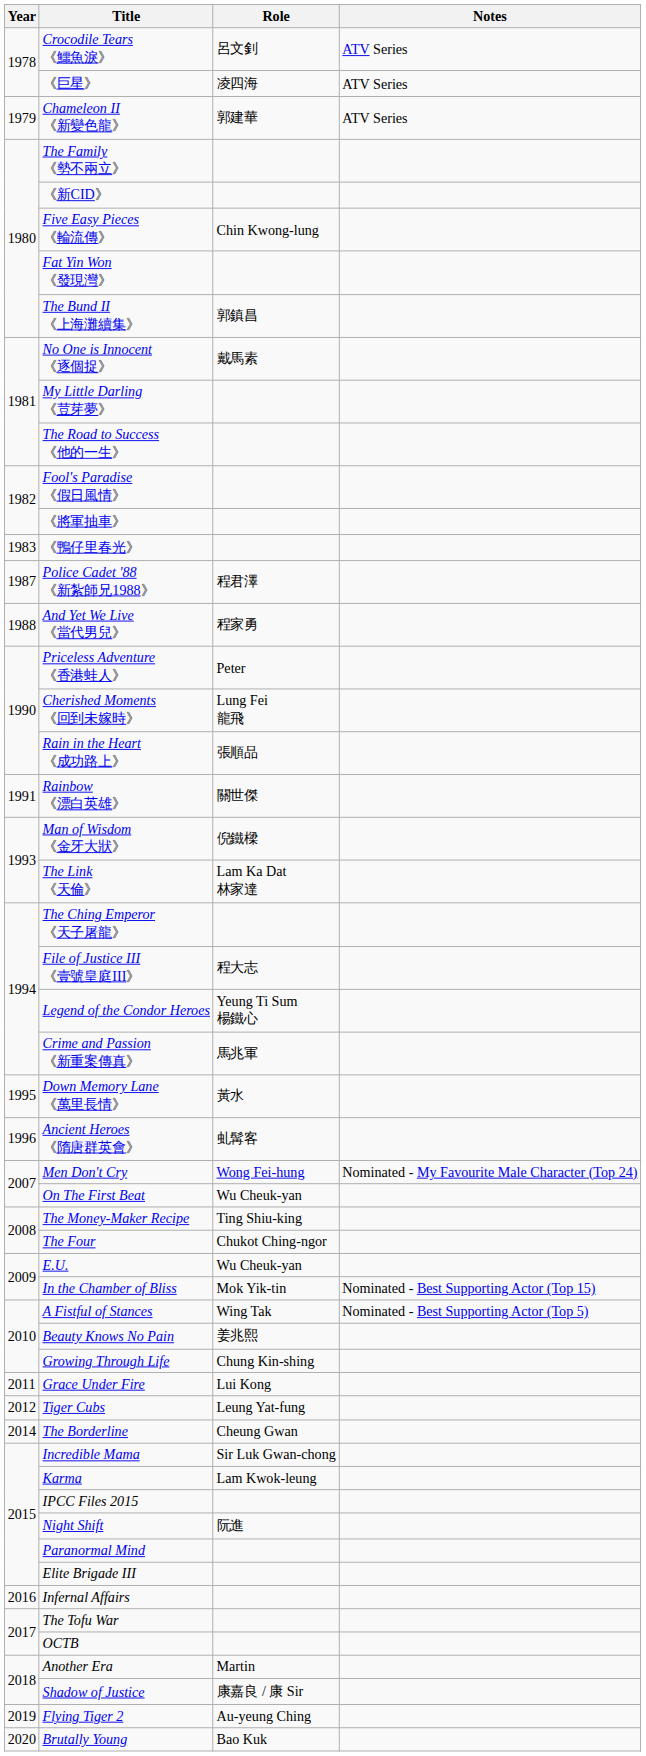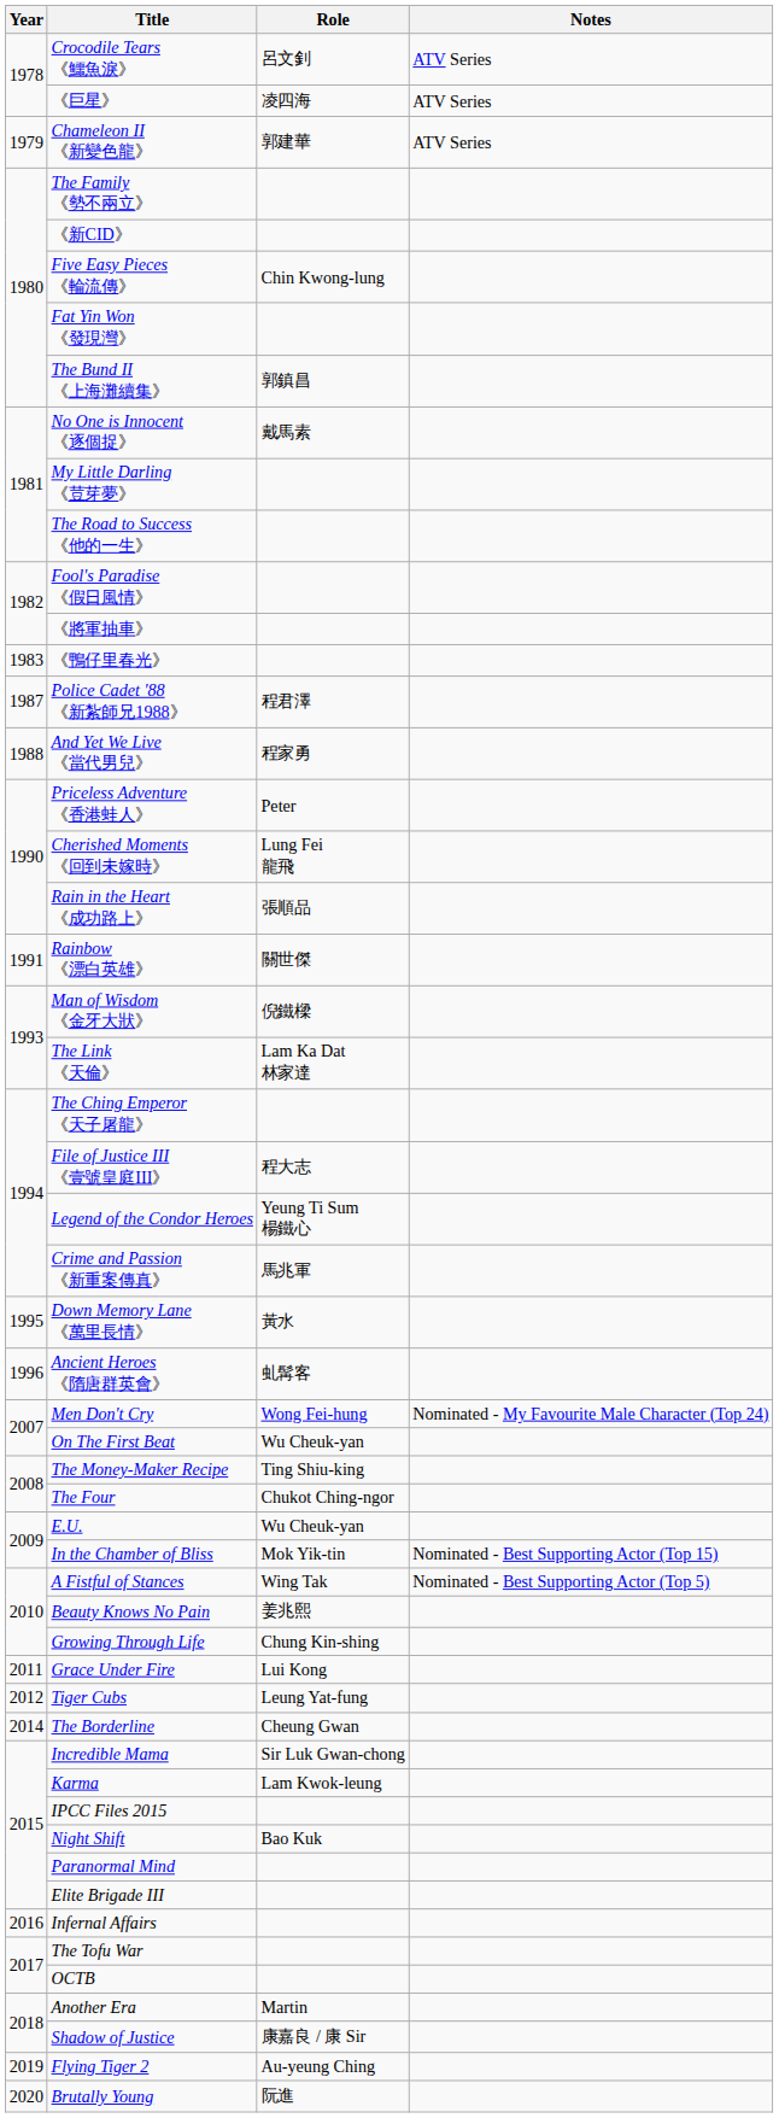 <table class="wikitable" style="font-size: 95%;">
 <tr>
 <th>Year</th>
 <th>Title</th>
 <th>Role</th>
 <th>Notes</th>
 </tr>
 <tr>
 <td rowspan="2">1978</td>
 <td><em><a href='#'>Crocodile Tears</a></em> <br> 《<a href='#'>鱷魚淚</a>》</td>
 <td>呂文釗</td>
 <td><a href='#'>ATV</a> Series</td>
 </tr>
 <tr>
 <td>《<a href='#'>巨星</a>》</td>
 <td>凌四海</td>
 <td>ATV Series</td>
 </tr>
 <tr>
 <td rowspan="1">1979</td>
 <td><em><a href='#'>Chameleon II</a></em> <br> 《<a href='#'>新變色龍</a>》</td>
 <td>郭建華</td>
 <td>ATV Series</td>
 </tr>
 <tr>
 <td rowspan="5">1980</td>
 <td><em><a href='#'>The Family</a></em> <br> 《<a href='#'>勢不兩立</a>》</td>
 <td></td>
 <td></td>
 </tr>
 <tr>
 <td>《<a href='#'>新CID</a>》</td>
 <td></td>
 <td></td>
 </tr>
 <tr>
 <td><em><a href='#'>Five Easy Pieces</a></em> <br> 《<a href='#'>輪流傳</a>》</td>
 <td>Chin Kwong-lung</td>
 <td></td>
 </tr>
 <tr>
 <td><em><a href='#'>Fat Yin Won</a></em> <br> 《<a href='#'>發現灣</a>》</td>
 <td></td>
 <td></td>
 </tr>
 <tr>
 <td><em><a href='#'>The Bund II</a></em> <br> 《<a href='#'>上海灘續集</a>》</td>
 <td>郭鎮昌</td>
 <td></td>
 </tr>
 <tr>
 <td rowspan="3">1981</td>
 <td><em><a href='#'>No One is Innocent</a></em> <br> 《<a href='#'>逐個捉</a>》</td>
 <td>戴馬素</td>
 <td></td>
 </tr>
 <tr>
 <td><em><a href='#'>My Little Darling</a></em> <br> 《<a href='#'>荳芽夢</a>》</td>
 <td></td>
 <td></td>
 </tr>
 <tr>
 <td><em><a href='#'>The Road to Success</a></em> <br> 《<a href='#'>他的一生</a>》</td>
 <td></td>
 <td></td>
 </tr>
 <tr>
 <td rowspan="2">1982</td>
 <td><em><a href='#'>Fool's Paradise</a></em> <br> 《<a href='#'>假日風情</a>》</td>
 <td></td>
 <td></td>
 </tr>
 <tr>
 <td>《<a href='#'>將軍抽車</a>》</td>
 <td></td>
 <td></td>
 </tr>
 <tr>
 <td rowspan="1">1983</td>
 <td>《<a href='#'>鴨仔里春光</a>》</td>
 <td></td>
 <td></td>
 </tr>
 <tr>
 <td rowspan="1">1987</td>
 <td><em><a href='#'>Police Cadet '88</a></em> <br> 《<a href='#'>新紮師兄1988</a>》</td>
 <td>程君澤</td>
 <td></td>
 </tr>
 <tr>
 <td rowspan="1">1988</td>
 <td><em><a href='#'>And Yet We Live</a></em> <br> 《<a href='#'>當代男兒</a>》</td>
 <td>程家勇</td>
 <td></td>
 </tr>
 <tr>
 <td rowspan="3">1990</td>
 <td><em><a href='#'>Priceless Adventure</a></em> <br> 《<a href='#'>香港蛙人</a>》</td>
 <td>Peter</td>
 <td></td>
 </tr>
 <tr>
 <td><em><a href='#'>Cherished Moments</a></em> <br> 《<a href='#'>回到未嫁時</a>》</td>
 <td>Lung Fei <br> 龍飛</td>
 <td></td>
 </tr>
 <tr>
 <td><em><a href='#'>Rain in the Heart</a></em> <br> 《<a href='#'>成功路上</a>》</td>
 <td>張順品</td>
 <td></td>
 </tr>
 <tr>
 <td rowspan="1">1991</td>
 <td><em><a href='#'>Rainbow</a></em> <br> 《<a href='#'>漂白英雄</a>》</td>
 <td>關世傑</td>
 <td></td>
 </tr>
 <tr>
 <td rowspan="2">1993</td>
 <td><em><a href='#'>Man of Wisdom</a></em> <br> 《<a href='#'>金牙大狀</a>》</td>
 <td>倪鐵樑</td>
 <td></td>
 </tr>
 <tr>
 <td><em><a href='#'>The Link</a></em> <br> 《<a href='#'>天倫</a>》</td>
 <td>Lam Ka Dat <br> 林家達</td>
 <td></td>
 </tr>
 <tr>
 <td rowspan="4">1994</td>
 <td><em><a href='#'>The Ching Emperor</a></em> <br> 《<a href='#'>天子屠龍</a>》</td>
 <td></td>
 <td></td>
 </tr>
 <tr>
 <td><em><a href='#'>File of Justice III</a></em> <br> 《<a href='#'>壹號皇庭III</a>》</td>
 <td>程大志</td>
 <td></td>
 </tr>
 <tr>
 <td><em><a href='#'>Legend of the Condor Heroes</a></em></td>
 <td>Yeung Ti Sum <br> 楊鐵心</td>
 <td></td>
 </tr>
 <tr>
 <td><em><a href='#'>Crime and Passion</a></em> <br> 《<a href='#'>新重案傳真</a>》</td>
 <td>馬兆軍</td>
 <td></td>
 </tr>
 <tr>
 <td rowspan="1">1995</td>
 <td><em><a href='#'>Down Memory Lane</a></em> <br> 《<a href='#'>萬里長情</a>》</td>
 <td>黃水</td>
 <td></td>
 </tr>
 <tr>
 <td rowspan="1">1996</td>
 <td><em><a href='#'>Ancient Heroes</a></em> <br> 《<a href='#'>隋唐群英會</a>》</td>
 <td>虬髯客</td>
 <td></td>
 </tr>
 <tr>
 <td rowspan="2">2007</td>
 <td><em><a href='#'>Men Don't Cry</a></em></td>
 <td><a href='#'>Wong Fei-hung</a></td>
 <td>Nominated - <a href='#'>My Favourite Male Character (Top 24)</a></td>
 </tr>
 <tr>
 <td><em><a href='#'>On The First Beat</a></em></td>
 <td>Wu Cheuk-yan</td>
 <td></td>
 </tr>
 <tr>
 <td rowspan="2">2008</td>
 <td><em><a href='#'>The Money-Maker Recipe</a></em></td>
 <td>Ting Shiu-king</td>
 <td></td>
 </tr>
 <tr>
 <td><em><a href='#'>The Four</a></em></td>
 <td>Chukot Ching-ngor</td>
 <td></td>
 </tr>
 <tr>
 <td rowspan="2">2009</td>
 <td><em><a href='#'>E.U.</a></em></td>
 <td>Wu Cheuk-yan</td>
 <td></td>
 </tr>
 <tr>
 <td><em><a href='#'>In the Chamber of Bliss</a></em></td>
 <td>Mok Yik-tin</td>
 <td>Nominated - <a href='#'>Best Supporting Actor (Top 15)</a></td>
 </tr>
 <tr>
 <td rowspan=3>2010</td>
 <td><em><a href='#'>A Fistful of Stances</a></em></td>
 <td>Wing Tak</td>
 <td>Nominated - <a href='#'>Best Supporting Actor (Top 5)</a></td>
 </tr>
 <tr>
 <td><em><a href='#'>Beauty Knows No Pain</a></em></td>
 <td>姜兆熙</td>
 <td></td>
 </tr>
 <tr>
 <td><em><a href='#'>Growing Through Life</a></em></td>
 <td>Chung Kin-shing</td>
 <td></td>
 </tr>
 <tr>
 <td>2011</td>
 <td><em><a href='#'>Grace Under Fire</a></em></td>
 <td>Lui Kong</td>
 <td></td>
 </tr>
 <tr>
 <td>2012</td>
 <td><em><a href='#'>Tiger Cubs</a></em></td>
 <td>Leung Yat-fung</td>
 <td></td>
 </tr>
 <tr>
 <td>2014</td>
 <td><em><a href='#'>The Borderline</a></em></td>
 <td>Cheung Gwan</td>
 <td></td>
 </tr>
 <tr>
 <td rowspan=6>2015</td>
 <td><em><a href='#'>Incredible Mama</a></em></td>
 <td>Sir Luk Gwan-chong</td>
 <td></td>
 </tr>
 <tr>
 <td><em><a href='#'>Karma</a></em></td>
 <td>Lam Kwok-leung</td>
 <td></td>
 </tr>
 <tr>
 <td><em>IPCC Files 2015</em></td>
 <td></td>
 <td></td>
 </tr>
 <tr>
 <td><em><a href='#'>Night Shift</a></em></td>
-<td>阮進</td>
+<td>Bao Kuk</td>
 <td></td>
 </tr>
 <tr>
 <td><em><a href='#'>Paranormal Mind</a></em></td>
 <td></td>
 <td></td>
 </tr>
 <tr>
 <td><em>Elite Brigade III</em></td>
 <td></td>
 <td></td>
 </tr>
 <tr>
 <td>2016</td>
 <td><em>Infernal Affairs</em></td>
 <td></td>
 <td></td>
 </tr>
 <tr>
 <td rowspan=2>2017</td>
 <td><em>The Tofu War</em></td>
 <td></td>
 <td></td>
 </tr>
 <tr>
 <td><em>OCTB</em></td>
 <td></td>
 <td></td>
 </tr>
 <tr>
 <td rowspan="2">2018</td>
 <td><em>Another Era</em></td>
 <td>Martin</td>
 <td></td>
 </tr>
 <tr>
 <td><em><a href='#'>Shadow of Justice</a></em></td>
 <td>康嘉良 / 康 Sir</td>
 <td></td>
 </tr>
 <tr>
 <td>2019</td>
 <td><em><a href='#'>Flying Tiger 2</a></em></td>
 <td>Au-yeung Ching</td>
 <td></td>
 </tr>
 <tr>
 <td>2020</td>
 <td><em><a href='#'>Brutally Young</a></em></td>
-<td>Bao Kuk</td>
+<td>阮進</td>
 <td></td>
 </tr>
 </table>
